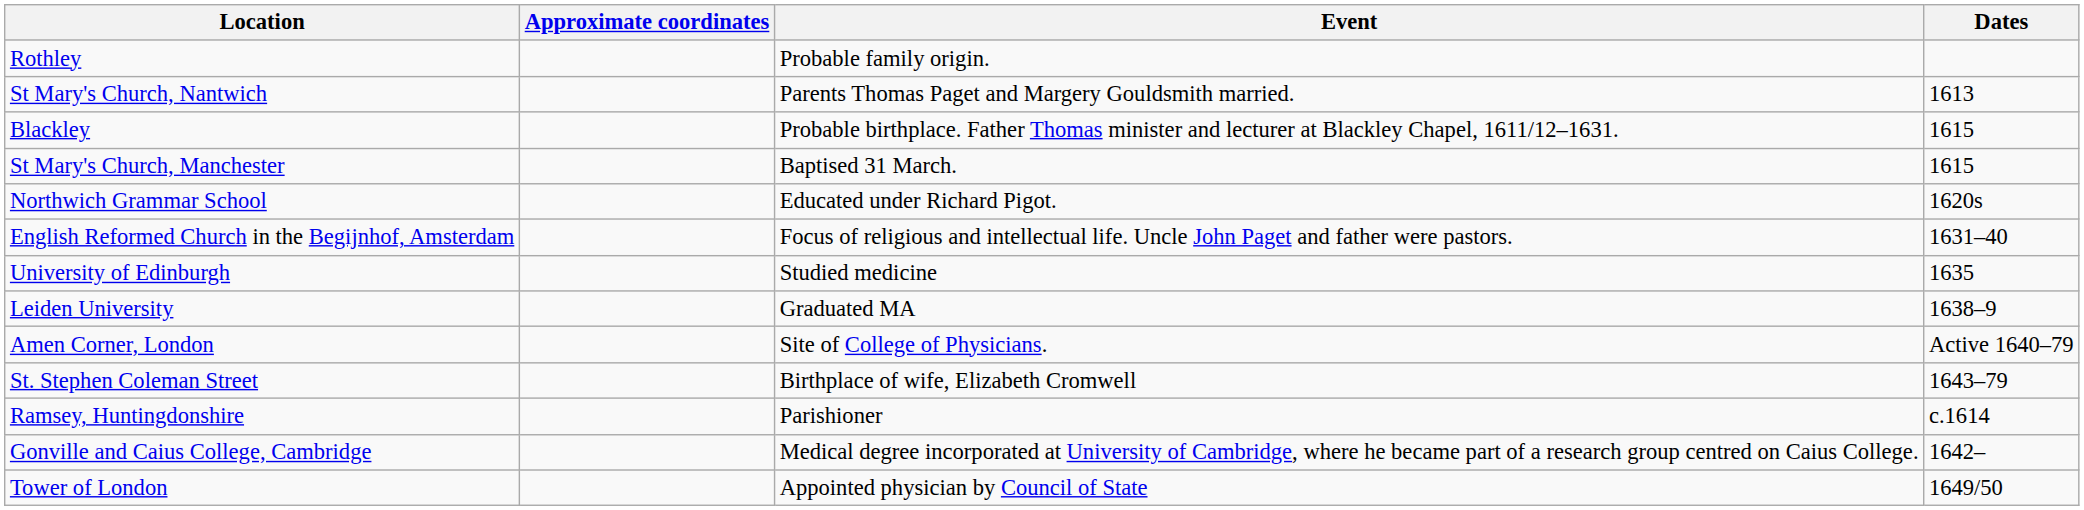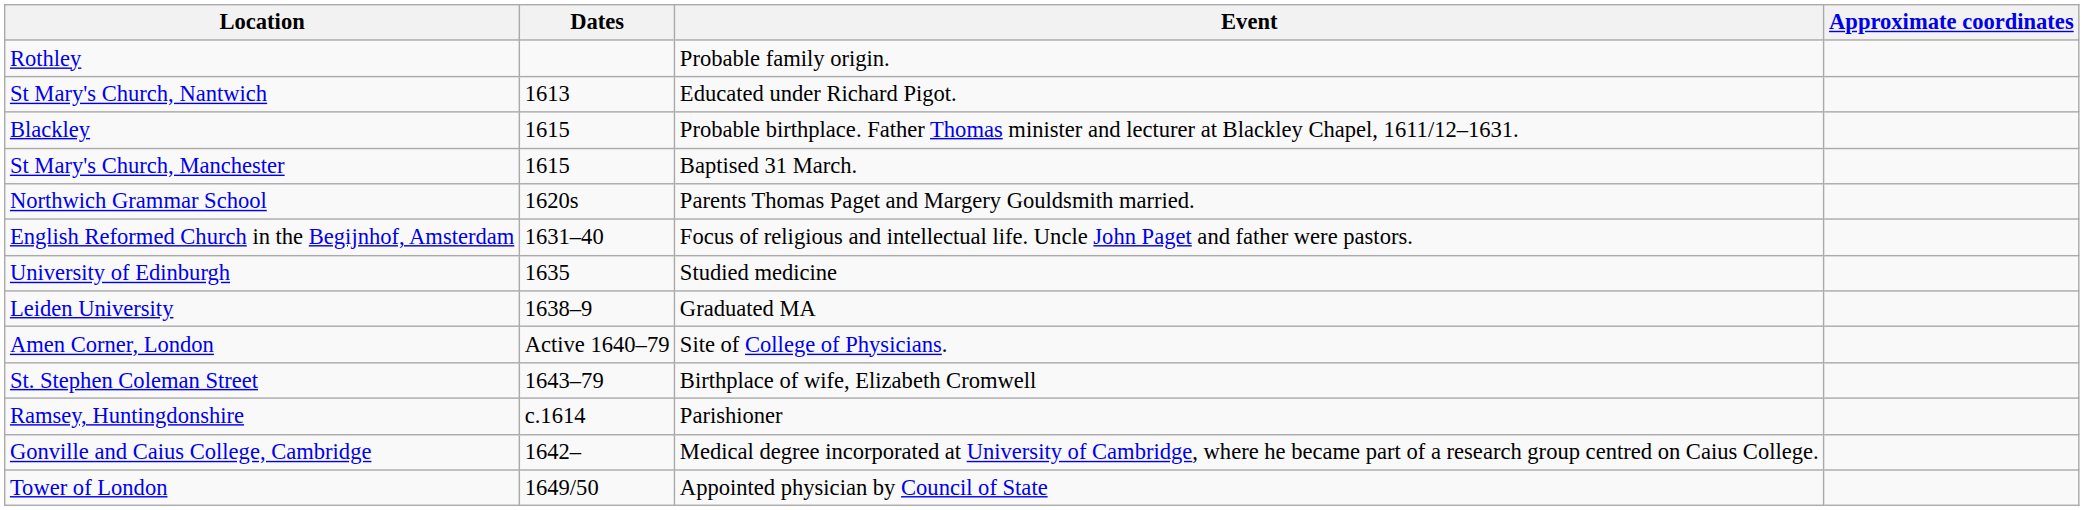 <table class="wikitable">
 <tr>
 <th>Location</th>
+<th>Dates</th>
+<th>Event</th>
 <th><a href='#'>Approximate coordinates</a></th>
-<th>Event</th>
-<th>Dates</th>
 </tr>
 <tr>
 <td><a href='#'>Rothley</a></td>
 <td></td>
 <td>Probable family origin.</td>
 <td></td>
 </tr>
 <tr>
 <td><a href='#'>St Mary's Church, Nantwich</a></td>
+<td>1613</td>
+<td>Educated under Richard Pigot.</td>
 <td></td>
-<td>Parents Thomas Paget and Margery Gouldsmith married.</td>
-<td>1613</td>
 </tr>
 <tr>
 <td><a href='#'>Blackley</a></td>
+<td>1615</td>
+<td>Probable birthplace. Father <a href='#'>Thomas</a> minister and lecturer at Blackley Chapel, 1611/12–1631.</td>
 <td></td>
-<td>Probable birthplace. Father <a href='#'>Thomas</a> minister and lecturer at Blackley Chapel, 1611/12–1631.</td>
-<td>1615</td>
 </tr>
 <tr>
 <td><a href='#'>St Mary's Church, Manchester</a></td>
+<td>1615</td>
+<td>Baptised 31 March.</td>
 <td></td>
-<td>Baptised 31 March.</td>
-<td>1615</td>
 </tr>
 <tr>
 <td><a href='#'>Northwich Grammar School</a></td>
+<td>1620s</td>
+<td>Parents Thomas Paget and Margery Gouldsmith married.</td>
 <td></td>
-<td>Educated under Richard Pigot.</td>
-<td>1620s</td>
 </tr>
 <tr>
 <td><a href='#'>English Reformed Church</a> in the <a href='#'>Begijnhof, Amsterdam</a></td>
+<td>1631–40</td>
+<td>Focus of religious and intellectual life. Uncle <a href='#'>John Paget</a> and father were pastors.</td>
 <td></td>
-<td>Focus of religious and intellectual life. Uncle <a href='#'>John Paget</a> and father were pastors.</td>
-<td>1631–40</td>
 </tr>
 <tr>
 <td><a href='#'>University of Edinburgh</a></td>
+<td>1635</td>
+<td>Studied medicine</td>
 <td></td>
-<td>Studied medicine</td>
-<td>1635</td>
 </tr>
 <tr>
 <td><a href='#'>Leiden University</a></td>
+<td>1638–9</td>
+<td>Graduated MA</td>
 <td></td>
-<td>Graduated MA</td>
-<td>1638–9</td>
 </tr>
 <tr>
 <td><a href='#'>Amen Corner, London</a></td>
+<td>Active 1640–79</td>
+<td>Site of <a href='#'>College of Physicians</a>.</td>
 <td></td>
-<td>Site of <a href='#'>College of Physicians</a>.</td>
-<td>Active 1640–79</td>
 </tr>
 <tr>
 <td><a href='#'>St. Stephen Coleman Street</a></td>
+<td>1643–79</td>
+<td>Birthplace of wife, Elizabeth Cromwell</td>
 <td></td>
-<td>Birthplace of wife, Elizabeth Cromwell</td>
-<td>1643–79</td>
 </tr>
 <tr>
 <td><a href='#'>Ramsey, Huntingdonshire</a></td>
+<td>c.1614</td>
+<td>Parishioner</td>
 <td></td>
-<td>Parishioner</td>
-<td>c.1614</td>
 </tr>
 <tr>
 <td><a href='#'>Gonville and Caius College, Cambridge</a></td>
+<td>1642–</td>
+<td>Medical degree incorporated at <a href='#'>University of Cambridge</a>, where he became part of a research group centred on Caius College.</td>
 <td></td>
-<td>Medical degree incorporated at <a href='#'>University of Cambridge</a>, where he became part of a research group centred on Caius College.</td>
-<td>1642–</td>
 </tr>
 <tr>
 <td><a href='#'>Tower of London</a></td>
+<td>1649/50</td>
+<td>Appointed physician by <a href='#'>Council of State</a></td>
 <td></td>
-<td>Appointed physician by <a href='#'>Council of State</a></td>
-<td>1649/50</td>
 </tr>
 </table>
